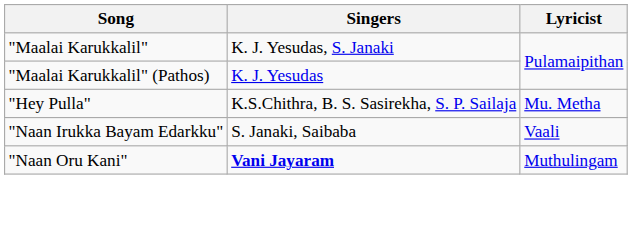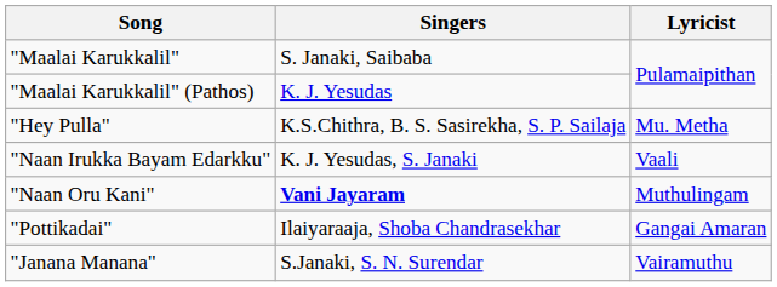 <table class="wikitable tracklist" style="font-size:95%;">
 <tr>
 <th>Song</th>
 <th>Singers</th>
 <th>Lyricist</th>
 </tr>
 <tr>
 <td>"Maalai Karukkalil"</td>
-<td>K. J. Yesudas, <a href='#'>S. Janaki</a></td>
+<td>S. Janaki, Saibaba</td>
 <td rowspan="2"><a href='#'>Pulamaipithan</a></td>
 </tr>
 <tr>
 <td>"Maalai Karukkalil" (Pathos)</td>
 <td><a href='#'>K. J. Yesudas</a></td>
 </tr>
 <tr>
 <td>"Hey Pulla"</td>
 <td>K.S.Chithra, B. S. Sasirekha, <a href='#'>S. P. Sailaja</a></td>
 <td><a href='#'>Mu. Metha</a></td>
 </tr>
 <tr>
 <td>"Naan Irukka Bayam Edarkku"</td>
-<td>S. Janaki, Saibaba</td>
+<td>K. J. Yesudas, <a href='#'>S. Janaki</a></td>
 <td><a href='#'>Vaali</a></td>
 </tr>
 <tr>
 <td>"Naan Oru Kani"</td>
 <td><strong><a href='#'>Vani Jayaram</a></strong></td>
 <td><a href='#'>Muthulingam</a></td>
 </tr>
+<tr>
+<td>"Pottikadai"</td>
+<td>Ilaiyaraaja, <a href='#'>Shoba Chandrasekhar</a></td>
+<td><a href='#'>Gangai Amaran</a></td>
+</tr>
+<tr>
+<td>"Janana Manana"</td>
+<td>S.Janaki, <a href='#'>S. N. Surendar</a></td>
+<td><a href='#'>Vairamuthu</a></td>
+</tr>
 </table>
